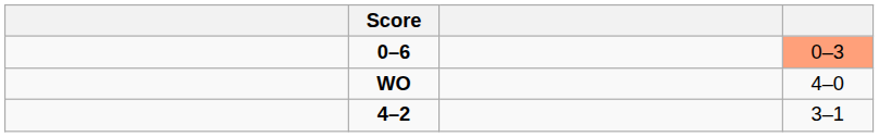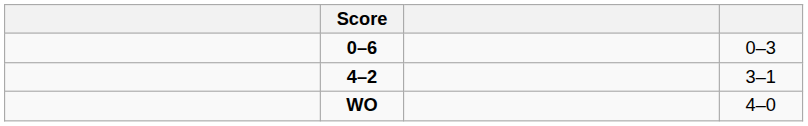 <table class="wikitable" style="text-align: center; ">
 <tr>
 <th align="right" width="270"></th>
 <th width="65">Score</th>
 <th align="left" width="270"></th>
 <th width="65"></th>
 </tr>
 <tr>
 <td align="left"></td>
 <td><strong>0–6</strong></td>
 <td align="left"><strong></strong></td>
-<td style="background: lightsalmon;">0–3 <strong></strong></td>
+<td>0–3 <strong></strong></td>
+</tr>
+<tr>
+<td align="left"><strong></strong></td>
+<td><strong>4–2</strong></td>
+<td align="left"></td>
+<td>3–1 <strong></strong></td>
 </tr>
 <tr>
 <td align="left"><strong></strong></td>
 <td><strong>WO</strong></td>
 <td align="left"></td>
 <td>4–0 <strong></strong></td>
 </tr>
-<tr>
-<td align="left"><strong></strong></td>
-<td><strong>4–2</strong></td>
-<td align="left"></td>
-<td>3–1 <strong></strong></td>
-</tr>
 </table>
